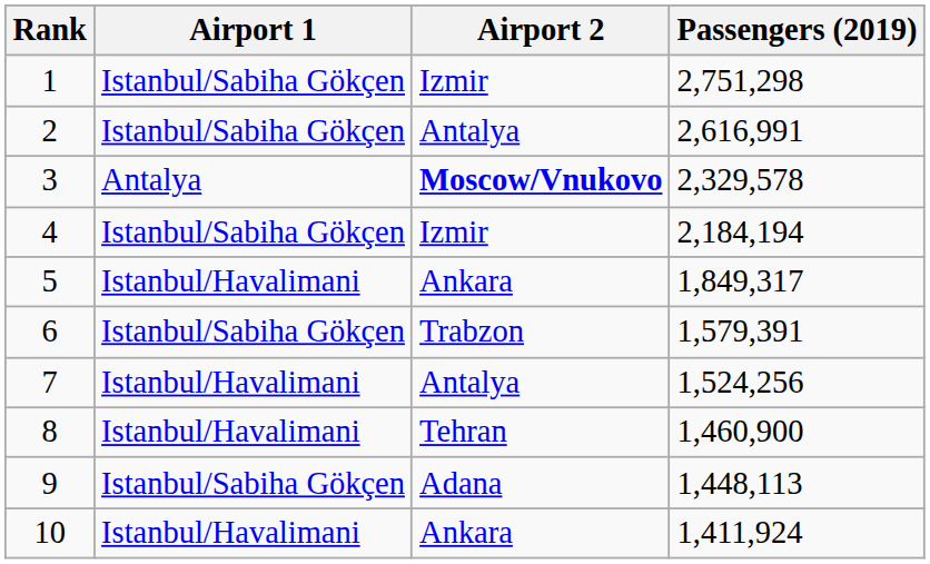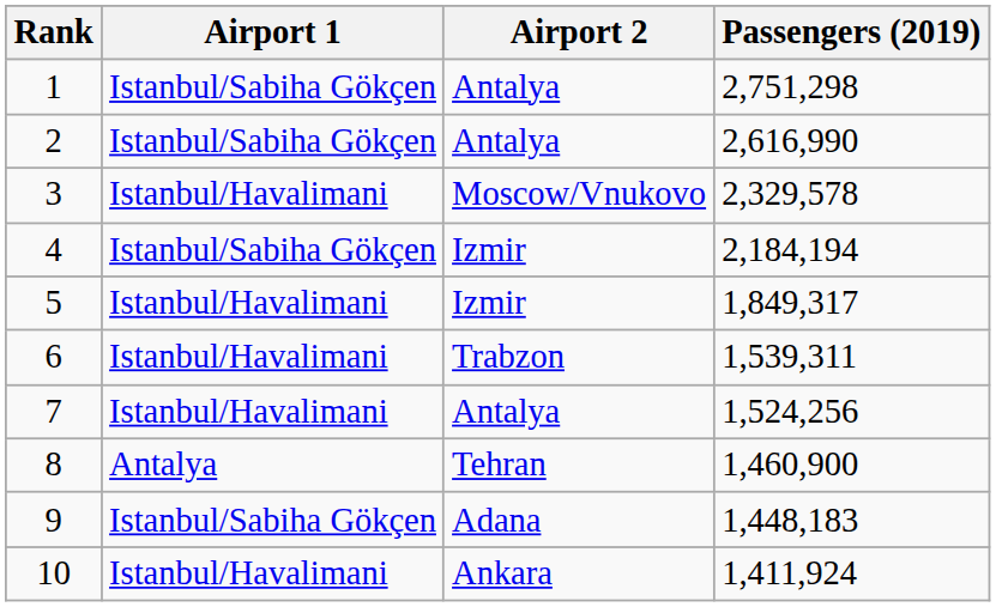 <table class="wikitable sortable">
 <tr style="background:lightgrey;">
 <th>Rank</th>
 <th>Airport 1</th>
 <th>Airport 2</th>
 <th>Passengers (2019)</th>
 </tr>
 <tr>
 <td align=center>1</td>
 <td> <a href='#'>Istanbul/Sabiha Gökçen</a></td>
-<td> <a href='#'>Izmir</a></td>
+<td> <a href='#'>Antalya</a></td>
 <td>2,751,298</td>
 </tr>
 <tr>
 <td align=center>2</td>
 <td> <a href='#'>Istanbul/Sabiha Gökçen</a></td>
 <td> <a href='#'>Antalya</a></td>
-<td>2,616,991</td>
+<td>2,616,990</td>
 </tr>
 <tr>
 <td align=center>3</td>
-<td> <a href='#'>Antalya</a></td>
-<td><strong> <a href='#'>Moscow/Vnukovo</a></strong></td>
+<td> <a href='#'>Istanbul/Havalimani</a></td>
+<td> <a href='#'>Moscow/Vnukovo</a></td>
 <td>2,329,578</td>
 </tr>
 <tr>
 <td align=center>4</td>
 <td> <a href='#'>Istanbul/Sabiha Gökçen</a></td>
 <td> <a href='#'>Izmir</a></td>
 <td>2,184,194</td>
 </tr>
 <tr>
 <td align=center>5</td>
 <td> <a href='#'>Istanbul/Havalimani</a></td>
-<td> <a href='#'>Ankara</a></td>
+<td> <a href='#'>Izmir</a></td>
 <td>1,849,317</td>
 </tr>
 <tr>
 <td align=center>6</td>
-<td> <a href='#'>Istanbul/Sabiha Gökçen</a></td>
+<td> <a href='#'>Istanbul/Havalimani</a></td>
 <td> <a href='#'>Trabzon</a></td>
-<td>1,579,391</td>
+<td>1,539,311</td>
 </tr>
 <tr>
 <td align=center>7</td>
 <td> <a href='#'>Istanbul/Havalimani</a></td>
 <td> <a href='#'>Antalya</a></td>
 <td>1,524,256</td>
 </tr>
 <tr>
 <td align=center>8</td>
-<td> <a href='#'>Istanbul/Havalimani</a></td>
+<td> <a href='#'>Antalya</a></td>
 <td> <a href='#'>Tehran</a></td>
 <td>1,460,900</td>
 </tr>
 <tr>
 <td align=center>9</td>
 <td> <a href='#'>Istanbul/Sabiha Gökçen</a></td>
 <td> <a href='#'>Adana</a></td>
-<td>1,448,113</td>
+<td>1,448,183</td>
 </tr>
 <tr>
 <td align=center>10</td>
 <td> <a href='#'>Istanbul/Havalimani</a></td>
 <td> <a href='#'>Ankara</a></td>
 <td>1,411,924</td>
 </tr>
 </table>
